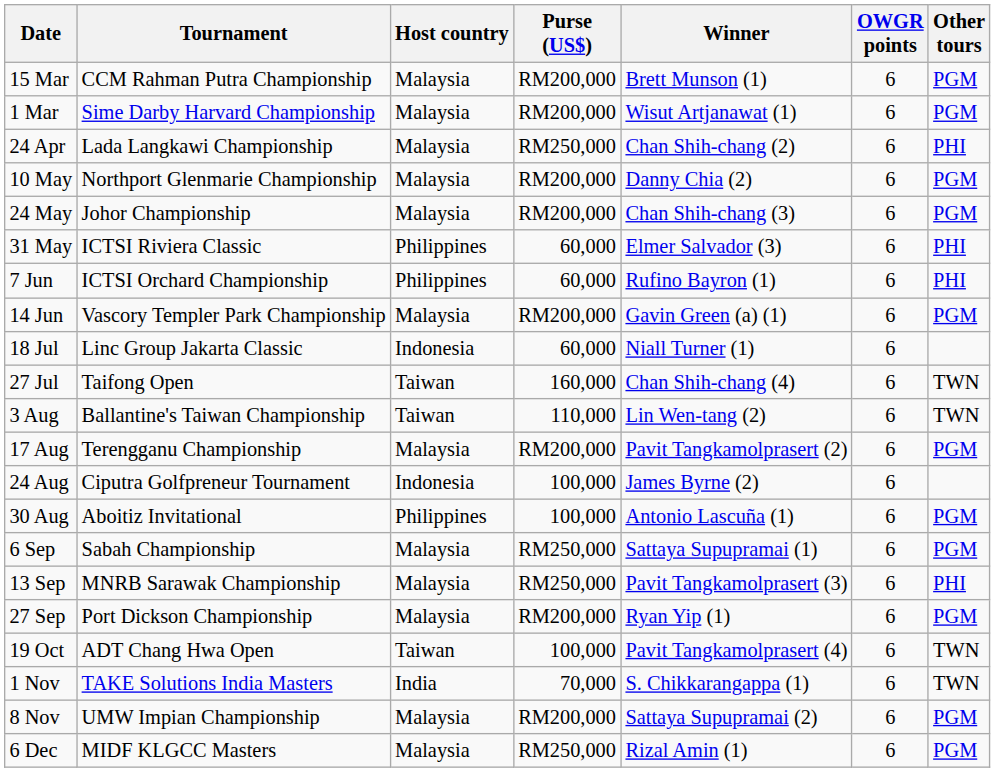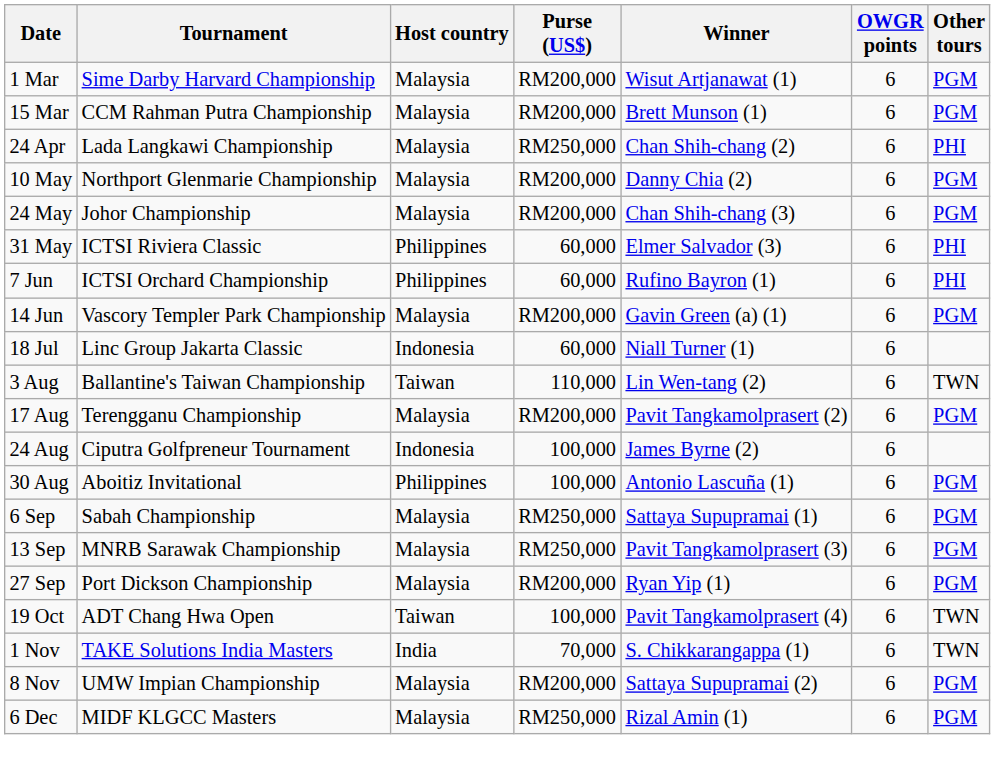 <table class="wikitable" style="font-size:95%">
 <tr>
 <th>Date</th>
 <th>Tournament</th>
 <th>Host country</th>
 <th>Purse<br>(<a href='#'>US$</a>)</th>
 <th>Winner</th>
 <th><a href='#'>OWGR</a><br>points</th>
 <th>Other<br>tours</th>
 </tr>
 <tr>
+<td>1 Mar</td>
+<td><a href='#'>Sime Darby Harvard Championship</a></td>
+<td>Malaysia</td>
+<td align=right>RM200,000</td>
+<td> <a href='#'>Wisut Artjanawat</a> (1)</td>
+<td align=center>6</td>
+<td><a href='#'>PGM</a></td>
+</tr>
+<tr>
 <td>15 Mar</td>
 <td>CCM Rahman Putra Championship</td>
 <td>Malaysia</td>
 <td align=right>RM200,000</td>
 <td> <a href='#'>Brett Munson</a> (1)</td>
-<td align=center>6</td>
-<td><a href='#'>PGM</a></td>
-</tr>
-<tr>
-<td>1 Mar</td>
-<td><a href='#'>Sime Darby Harvard Championship</a></td>
-<td>Malaysia</td>
-<td align=right>RM200,000</td>
-<td> <a href='#'>Wisut Artjanawat</a> (1)</td>
 <td align=center>6</td>
 <td><a href='#'>PGM</a></td>
 </tr>
 <tr>
 <td>24 Apr</td>
 <td>Lada Langkawi Championship</td>
 <td>Malaysia</td>
 <td align=right>RM250,000</td>
 <td> <a href='#'>Chan Shih-chang</a> (2)</td>
 <td align=center>6</td>
 <td><a href='#'>PHI</a></td>
 </tr>
 <tr>
 <td>10 May</td>
 <td>Northport Glenmarie Championship</td>
 <td>Malaysia</td>
 <td align=right>RM200,000</td>
 <td>  <a href='#'>Danny Chia</a> (2)</td>
 <td align=center>6</td>
 <td><a href='#'>PGM</a></td>
 </tr>
 <tr>
 <td>24 May</td>
 <td>Johor Championship</td>
 <td>Malaysia</td>
 <td align=right>RM200,000</td>
 <td> <a href='#'>Chan Shih-chang</a> (3)</td>
 <td align=center>6</td>
 <td><a href='#'>PGM</a></td>
 </tr>
 <tr>
 <td>31 May</td>
 <td>ICTSI Riviera Classic</td>
 <td>Philippines</td>
 <td align=right>60,000</td>
 <td> <a href='#'>Elmer Salvador</a> (3)</td>
 <td align=center>6</td>
 <td><a href='#'>PHI</a></td>
 </tr>
 <tr>
 <td>7 Jun</td>
 <td>ICTSI Orchard Championship</td>
 <td>Philippines</td>
 <td align=right>60,000</td>
 <td> <a href='#'>Rufino Bayron</a> (1)</td>
 <td align=center>6</td>
 <td><a href='#'>PHI</a></td>
 </tr>
 <tr>
 <td>14 Jun</td>
 <td>Vascory Templer Park Championship</td>
 <td>Malaysia</td>
 <td align=right>RM200,000</td>
 <td> <a href='#'>Gavin Green</a> (a) (1)</td>
 <td align=center>6</td>
 <td><a href='#'>PGM</a></td>
 </tr>
 <tr>
 <td>18 Jul</td>
 <td>Linc Group Jakarta Classic</td>
 <td>Indonesia</td>
 <td align=right>60,000</td>
 <td> <a href='#'>Niall Turner</a> (1)</td>
 <td align=center>6</td>
 <td></td>
 </tr>
 <tr>
-<td>27 Jul</td>
-<td>Taifong Open</td>
-<td>Taiwan</td>
-<td align=right>160,000</td>
-<td> <a href='#'>Chan Shih-chang</a> (4)</td>
-<td align=center>6</td>
-<td>TWN</td>
-</tr>
-<tr>
 <td>3 Aug</td>
 <td>Ballantine's Taiwan Championship</td>
 <td>Taiwan</td>
 <td align=right>110,000</td>
 <td> <a href='#'>Lin Wen-tang</a> (2)</td>
 <td align=center>6</td>
 <td>TWN</td>
 </tr>
 <tr>
 <td>17 Aug</td>
 <td>Terengganu Championship</td>
 <td>Malaysia</td>
 <td align=right>RM200,000</td>
 <td> <a href='#'>Pavit Tangkamolprasert</a> (2)</td>
 <td align=center>6</td>
 <td><a href='#'>PGM</a></td>
 </tr>
 <tr>
 <td>24 Aug</td>
 <td>Ciputra Golfpreneur Tournament</td>
 <td>Indonesia</td>
 <td align=right>100,000</td>
 <td> <a href='#'>James Byrne</a> (2)</td>
 <td align=center>6</td>
 <td></td>
 </tr>
 <tr>
 <td>30 Aug</td>
 <td>Aboitiz Invitational</td>
 <td>Philippines</td>
 <td align=right>100,000</td>
 <td> <a href='#'>Antonio Lascuña</a> (1)</td>
 <td align=center>6</td>
 <td><a href='#'>PGM</a></td>
 </tr>
 <tr>
 <td>6 Sep</td>
 <td>Sabah Championship</td>
 <td>Malaysia</td>
 <td align=right>RM250,000</td>
 <td> <a href='#'>Sattaya Supupramai</a> (1)</td>
 <td align=center>6</td>
 <td><a href='#'>PGM</a></td>
 </tr>
 <tr>
 <td>13 Sep</td>
 <td>MNRB Sarawak Championship</td>
 <td>Malaysia</td>
 <td align=right>RM250,000</td>
 <td> <a href='#'>Pavit Tangkamolprasert</a> (3)</td>
 <td align=center>6</td>
-<td><a href='#'>PHI</a></td>
+<td><a href='#'>PGM</a></td>
 </tr>
 <tr>
 <td>27 Sep</td>
 <td>Port Dickson Championship</td>
 <td>Malaysia</td>
 <td align=right>RM200,000</td>
 <td> <a href='#'>Ryan Yip</a> (1)</td>
 <td align=center>6</td>
 <td><a href='#'>PGM</a></td>
 </tr>
 <tr>
 <td>19 Oct</td>
 <td>ADT Chang Hwa Open</td>
 <td>Taiwan</td>
 <td align=right>100,000</td>
 <td> <a href='#'>Pavit Tangkamolprasert</a> (4)</td>
 <td align=center>6</td>
 <td>TWN</td>
 </tr>
 <tr>
 <td>1 Nov</td>
 <td><a href='#'>TAKE Solutions India Masters</a></td>
 <td>India</td>
 <td align=right>70,000</td>
 <td> <a href='#'>S. Chikkarangappa</a> (1)</td>
 <td align=center>6</td>
 <td>TWN</td>
 </tr>
 <tr>
 <td>8 Nov</td>
 <td>UMW Impian Championship</td>
 <td>Malaysia</td>
 <td align=right>RM200,000</td>
 <td> <a href='#'>Sattaya Supupramai</a> (2)</td>
 <td align=center>6</td>
 <td><a href='#'>PGM</a></td>
 </tr>
 <tr>
 <td>6 Dec</td>
 <td>MIDF KLGCC Masters</td>
 <td>Malaysia</td>
 <td align=right>RM250,000</td>
 <td> <a href='#'>Rizal Amin</a> (1)</td>
 <td align=center>6</td>
 <td><a href='#'>PGM</a></td>
 </tr>
 </table>
